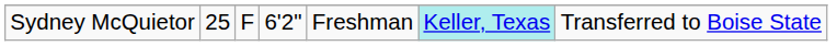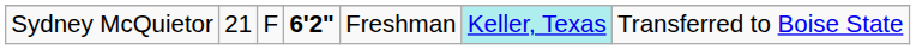 <table class="wikitable sortable" border="1" style="text-align: center;">
 <tr align=center>
 </tr>
 <tr>
 <td>Sydney McQuietor</td>
-<td>25</td>
+<td>21</td>
 <td>F</td>
-<td>6'2"</td>
+<td><strong>6'2"</strong></td>
 <td>Freshman</td>
 <td style="background: paleturquoise;"><a href='#'>Keller, Texas</a></td>
 <td>Transferred to <a href='#'>Boise State</a></td>
 </tr>
 </table>
